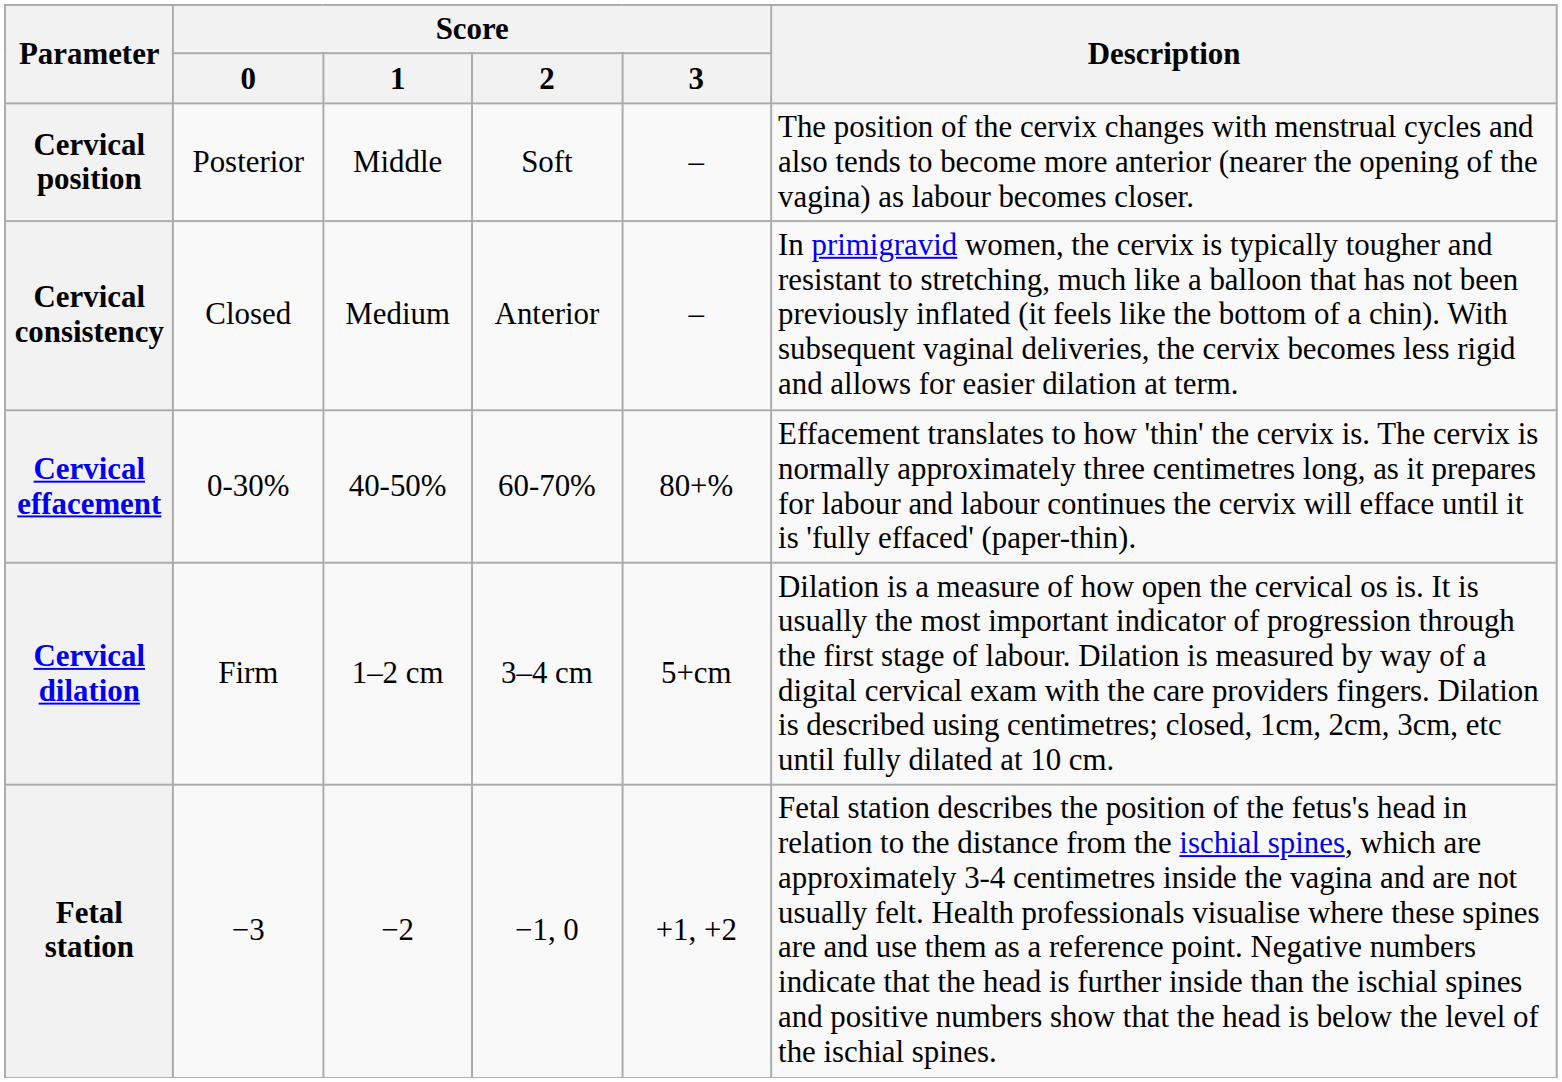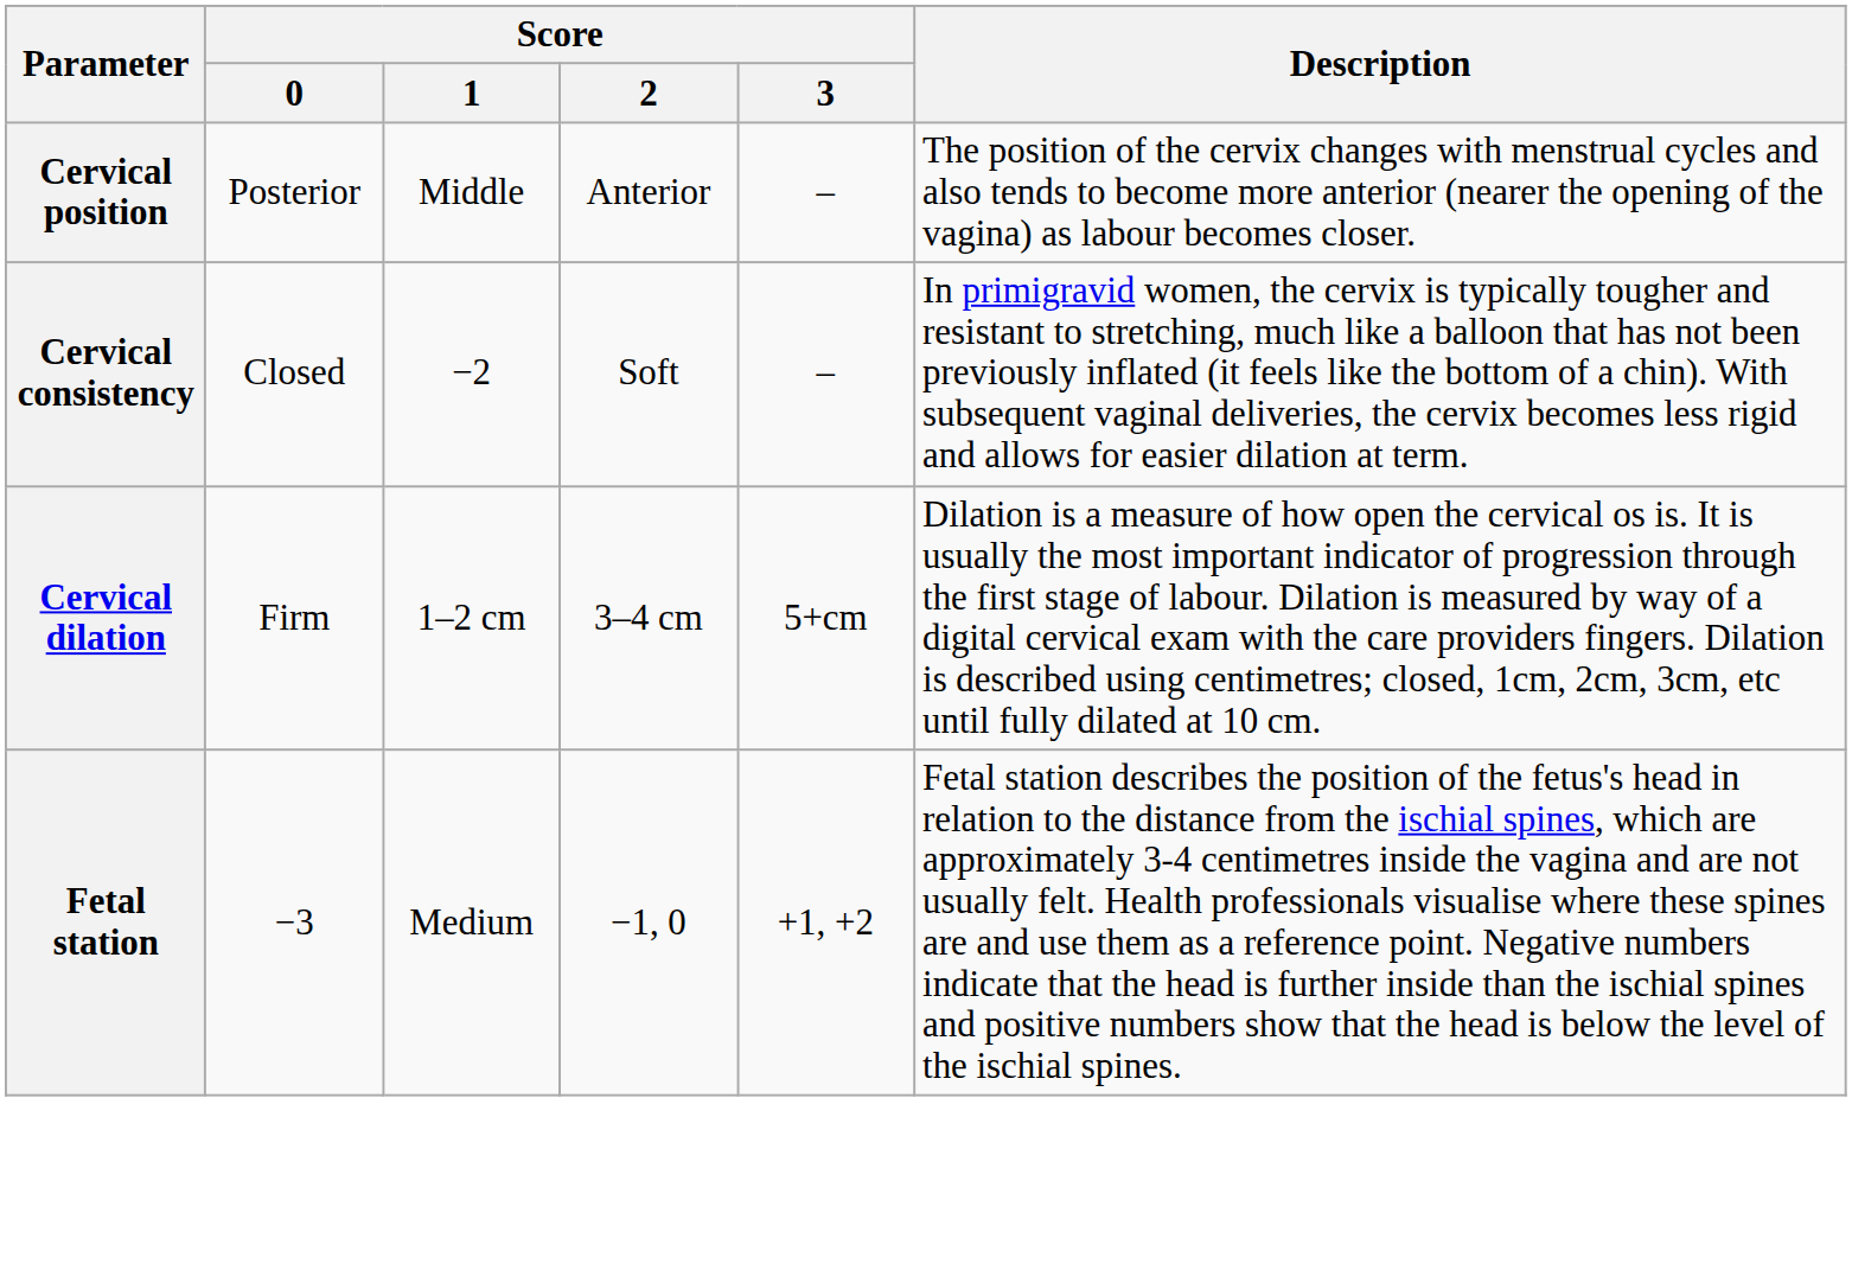 <table class="wikitable">
 <tr>
 <th rowspan=2 width=80>Parameter</th>
 <th colspan=4>Score</th>
 <th rowspan=2 width=400>Description</th>
 </tr>
 <tr>
 <th width=70>0</th>
 <th width=70>1</th>
 <th width=70>2</th>
 <th width=70>3</th>
 </tr>
 <tr>
 <th>Cervical position</th>
 <td align=center>Posterior</td>
 <td align=center>Middle</td>
-<td align=center>Soft</td>
+<td align=center>Anterior</td>
 <td align=center>–</td>
 <td>The position of the cervix changes with menstrual cycles and also tends to become more anterior (nearer the opening of the vagina) as labour becomes closer.</td>
 </tr>
 <tr>
 <th>Cervical consistency</th>
 <td align=center>Closed</td>
-<td align=center>Medium</td>
-<td align=center>Anterior</td>
+<td align=center>−2</td>
+<td align=center>Soft</td>
 <td align=center>–</td>
 <td>In <a href='#'>primigravid</a> women, the cervix is typically tougher and resistant to stretching, much like a balloon that has not been previously inflated (it feels like the bottom of a chin). With subsequent vaginal deliveries, the cervix becomes less rigid and allows for easier dilation at term.</td>
-</tr>
-<tr>
-<th><a href='#'>Cervical effacement</a></th>
-<td align=center>0-30%</td>
-<td align=center>40-50%</td>
-<td align=center>60-70%</td>
-<td align=center>80+%</td>
-<td>Effacement translates to how 'thin' the cervix is. The cervix is normally approximately three centimetres long, as it prepares for labour and labour continues the cervix will efface until it is 'fully effaced' (paper-thin).</td>
 </tr>
 <tr>
 <th><a href='#'>Cervical dilation</a></th>
 <td align=center>Firm</td>
 <td align=center>1–2 cm</td>
 <td align=center>3–4 cm</td>
 <td align=center>5+cm</td>
 <td>Dilation is a measure of how open the cervical os is. It is usually the most important indicator of progression through the first stage of labour. Dilation is measured by way of a digital cervical exam with the care providers fingers.  Dilation is described using centimetres; closed, 1cm, 2cm, 3cm, etc until fully dilated at 10 cm.</td>
 </tr>
 <tr>
 <th>Fetal station</th>
 <td align=center>−3</td>
-<td align=center>−2</td>
+<td align=center>Medium</td>
 <td align=center>−1, 0</td>
 <td align=center>+1, +2</td>
 <td>Fetal station describes the position of the fetus's head in relation to the distance from the <a href='#'>ischial spines</a>, which are approximately 3-4 centimetres inside the vagina and are not usually felt. Health professionals visualise where these spines are and use them as a reference point.  Negative numbers indicate that the head is further inside than the ischial spines and positive numbers show that the head is below the level of the ischial spines.</td>
 </tr>
 </table>
